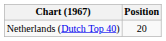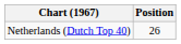 <table class="wikitable">
 <tr>
 <th>Chart (1967)</th>
 <th>Position</th>
 </tr>
 <tr>
 <td>Netherlands (<a href='#'>Dutch Top 40</a>)</td>
-<td style="text-align:center;">20</td>
+<td style="text-align:center;">26</td>
 </tr>
 </table>
